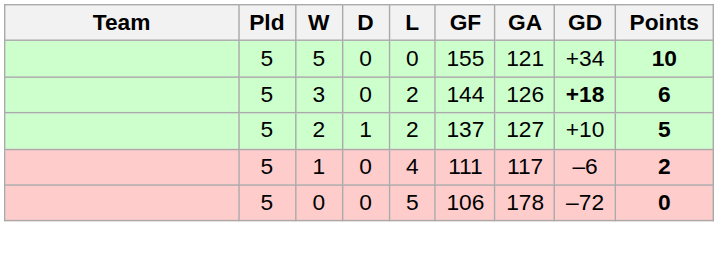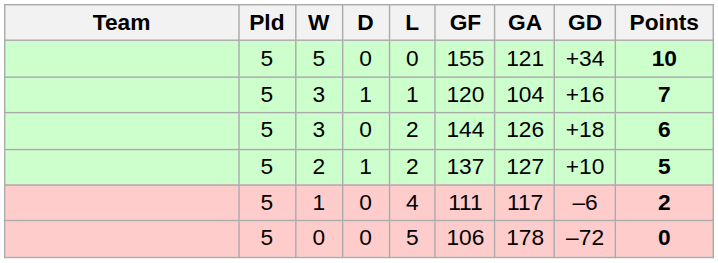 <table class=wikitable style="text-align:center" width=500>
 <tr>
 <th width=25%>Team</th>
 <th width=5%>Pld</th>
 <th width=5%>W</th>
 <th width=5%>D</th>
 <th width=5%>L</th>
 <th width=5%>GF</th>
 <th width=5%>GA</th>
 <th width=5%>GD</th>
 <th width=8%>Points</th>
 </tr>
 <tr bgcolor="#ccffcc">
 <td align="left"></td>
 <td>5</td>
 <td>5</td>
 <td>0</td>
 <td>0</td>
 <td>155</td>
 <td>121</td>
 <td>+34</td>
 <td><strong>10</strong></td>
 </tr>
 <tr bgcolor="#ccffcc">
 <td align="left"></td>
 <td>5</td>
 <td>3</td>
+<td>1</td>
+<td>1</td>
+<td>120</td>
+<td>104</td>
+<td>+16</td>
+<td><strong>7</strong></td>
+</tr>
+<tr bgcolor="#ccffcc">
+<td align="left"></td>
+<td>5</td>
+<td>3</td>
 <td>0</td>
 <td>2</td>
 <td>144</td>
 <td>126</td>
-<td><strong>+18</strong></td>
+<td>+18</td>
 <td><strong>6</strong></td>
 </tr>
 <tr bgcolor="#ccffcc">
 <td align="left"></td>
 <td>5</td>
 <td>2</td>
 <td>1</td>
 <td>2</td>
 <td>137</td>
 <td>127</td>
 <td>+10</td>
 <td><strong>5</strong></td>
 </tr>
 <tr bgcolor="ffcccc">
 <td align="left"></td>
 <td>5</td>
 <td>1</td>
 <td>0</td>
 <td>4</td>
 <td>111</td>
 <td>117</td>
 <td>–6</td>
 <td><strong>2</strong></td>
 </tr>
 <tr bgcolor="ffcccc">
 <td align="left"></td>
 <td>5</td>
 <td>0</td>
 <td>0</td>
 <td>5</td>
 <td>106</td>
 <td>178</td>
 <td>–72</td>
 <td><strong>0</strong></td>
 </tr>
 </table>
